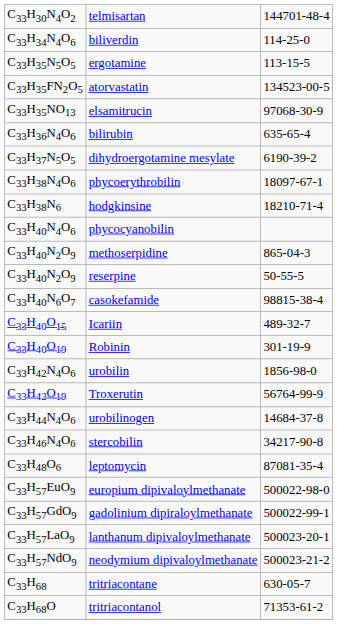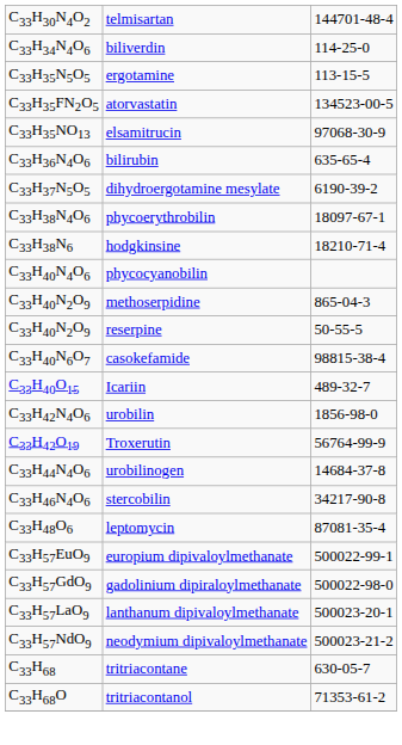 <table class="wikitable">
 <tr>
 <td>C<sub>33</sub>H<sub>30</sub>N<sub>4</sub>O<sub>2</sub></td>
 <td><a href='#'>telmisartan</a></td>
 <td>144701-48-4</td>
 </tr>
 <tr>
 <td>C<sub>33</sub>H<sub>34</sub>N<sub>4</sub>O<sub>6</sub></td>
 <td><a href='#'>biliverdin</a></td>
 <td>114-25-0</td>
 </tr>
 <tr>
 <td>C<sub>33</sub>H<sub>35</sub>N<sub>5</sub>O<sub>5</sub></td>
 <td><a href='#'>ergotamine</a></td>
 <td>113-15-5</td>
 </tr>
 <tr>
 <td>C<sub>33</sub>H<sub>35</sub>FN<sub>2</sub>O<sub>5</sub></td>
 <td><a href='#'>atorvastatin</a></td>
 <td>134523-00-5</td>
 </tr>
 <tr>
 <td>C<sub>33</sub>H<sub>35</sub>NO<sub>13</sub></td>
 <td><a href='#'>elsamitrucin</a></td>
 <td>97068-30-9</td>
 </tr>
 <tr>
 <td>C<sub>33</sub>H<sub>36</sub>N<sub>4</sub>O<sub>6</sub></td>
 <td><a href='#'>bilirubin</a></td>
 <td>635-65-4</td>
 </tr>
 <tr>
 <td>C<sub>33</sub>H<sub>37</sub>N<sub>5</sub>O<sub>5</sub></td>
 <td><a href='#'>dihydroergotamine mesylate</a></td>
 <td>6190-39-2</td>
 </tr>
 <tr>
 <td>C<sub>33</sub>H<sub>38</sub>N<sub>4</sub>O<sub>6</sub></td>
 <td><a href='#'>phycoerythrobilin</a></td>
 <td>18097-67-1</td>
 </tr>
 <tr>
 <td>C<sub>33</sub>H<sub>38</sub>N<sub>6</sub></td>
 <td><a href='#'>hodgkinsine</a></td>
 <td>18210-71-4</td>
 </tr>
 <tr>
 <td>C<sub>33</sub>H<sub>40</sub>N<sub>4</sub>O<sub>6</sub></td>
 <td><a href='#'>phycocyanobilin</a></td>
 <td></td>
 </tr>
 <tr>
 <td>C<sub>33</sub>H<sub>40</sub>N<sub>2</sub>O<sub>9</sub></td>
 <td><a href='#'>methoserpidine</a></td>
 <td>865-04-3</td>
 </tr>
 <tr>
 <td>C<sub>33</sub>H<sub>40</sub>N<sub>2</sub>O<sub>9</sub></td>
 <td><a href='#'>reserpine</a></td>
 <td>50-55-5</td>
 </tr>
 <tr>
 <td>C<sub>33</sub>H<sub>40</sub>N<sub>6</sub>O<sub>7</sub></td>
 <td><a href='#'>casokefamide</a></td>
 <td>98815-38-4</td>
 </tr>
 <tr>
 <td><a href='#'>C<sub>33</sub>H<sub>40</sub>O<sub>15</sub></a></td>
 <td><a href='#'>Icariin</a></td>
 <td>489-32-7</td>
 </tr>
 <tr>
-<td><a href='#'>C<sub>33</sub>H<sub>40</sub>O<sub>19</sub></a></td>
-<td><a href='#'>Robinin</a></td>
-<td>301-19-9</td>
-</tr>
-<tr>
 <td>C<sub>33</sub>H<sub>42</sub>N<sub>4</sub>O<sub>6</sub></td>
 <td><a href='#'>urobilin</a></td>
 <td>1856-98-0</td>
 </tr>
 <tr>
 <td><a href='#'>C<sub>33</sub>H<sub>42</sub>O<sub>19</sub></a></td>
 <td><a href='#'>Troxerutin</a></td>
 <td>56764-99-9</td>
 </tr>
 <tr>
 <td>C<sub>33</sub>H<sub>44</sub>N<sub>4</sub>O<sub>6</sub></td>
 <td><a href='#'>urobilinogen</a></td>
 <td>14684-37-8</td>
 </tr>
 <tr>
 <td>C<sub>33</sub>H<sub>46</sub>N<sub>4</sub>O<sub>6</sub></td>
 <td><a href='#'>stercobilin</a></td>
 <td>34217-90-8</td>
 </tr>
 <tr>
 <td>C<sub>33</sub>H<sub>48</sub>O<sub>6</sub></td>
 <td><a href='#'>leptomycin</a></td>
 <td>87081-35-4</td>
 </tr>
 <tr>
 <td>C<sub>33</sub>H<sub>57</sub>EuO<sub>9</sub></td>
 <td><a href='#'>europium dipivaloylmethanate</a></td>
-<td>500022-98-0</td>
+<td>500022-99-1</td>
 </tr>
 <tr>
 <td>C<sub>33</sub>H<sub>57</sub>GdO<sub>9</sub></td>
 <td><a href='#'>gadolinium dipiraloylmethanate</a></td>
-<td>500022-99-1</td>
+<td>500022-98-0</td>
 </tr>
 <tr>
 <td>C<sub>33</sub>H<sub>57</sub>LaO<sub>9</sub></td>
 <td><a href='#'>lanthanum dipivaloylmethanate</a></td>
 <td>500023-20-1</td>
 </tr>
 <tr>
 <td>C<sub>33</sub>H<sub>57</sub>NdO<sub>9</sub></td>
 <td><a href='#'>neodymium dipivaloylmethanate</a></td>
 <td>500023-21-2</td>
 </tr>
 <tr>
 <td>C<sub>33</sub>H<sub>68</sub></td>
 <td><a href='#'>tritriacontane</a></td>
 <td>630-05-7</td>
 </tr>
 <tr>
 <td>C<sub>33</sub>H<sub>68</sub>O</td>
 <td><a href='#'>tritriacontanol</a></td>
 <td>71353-61-2</td>
 </tr>
 <tr>
 </tr>
 </table>
